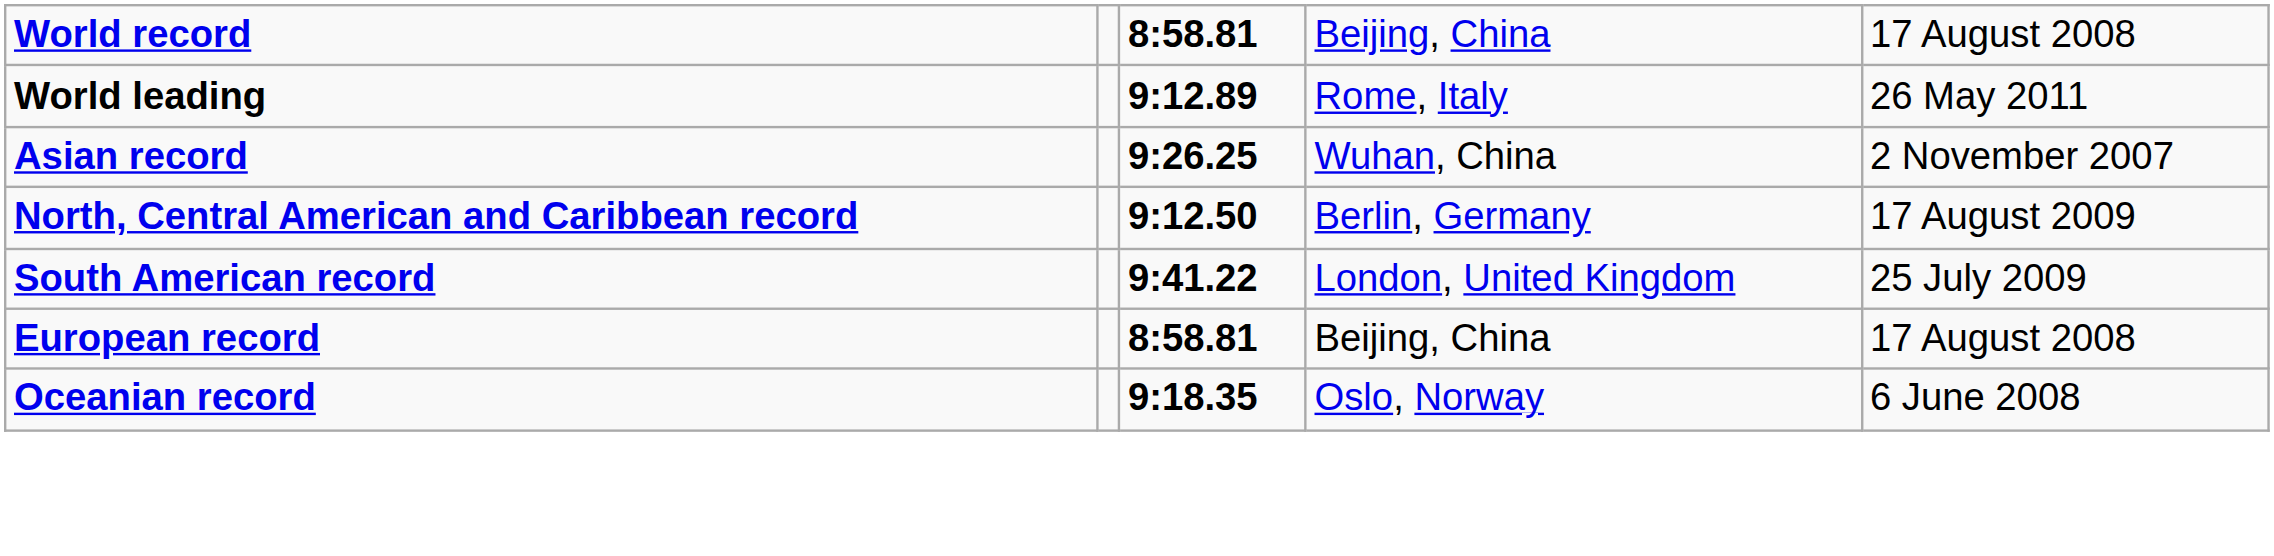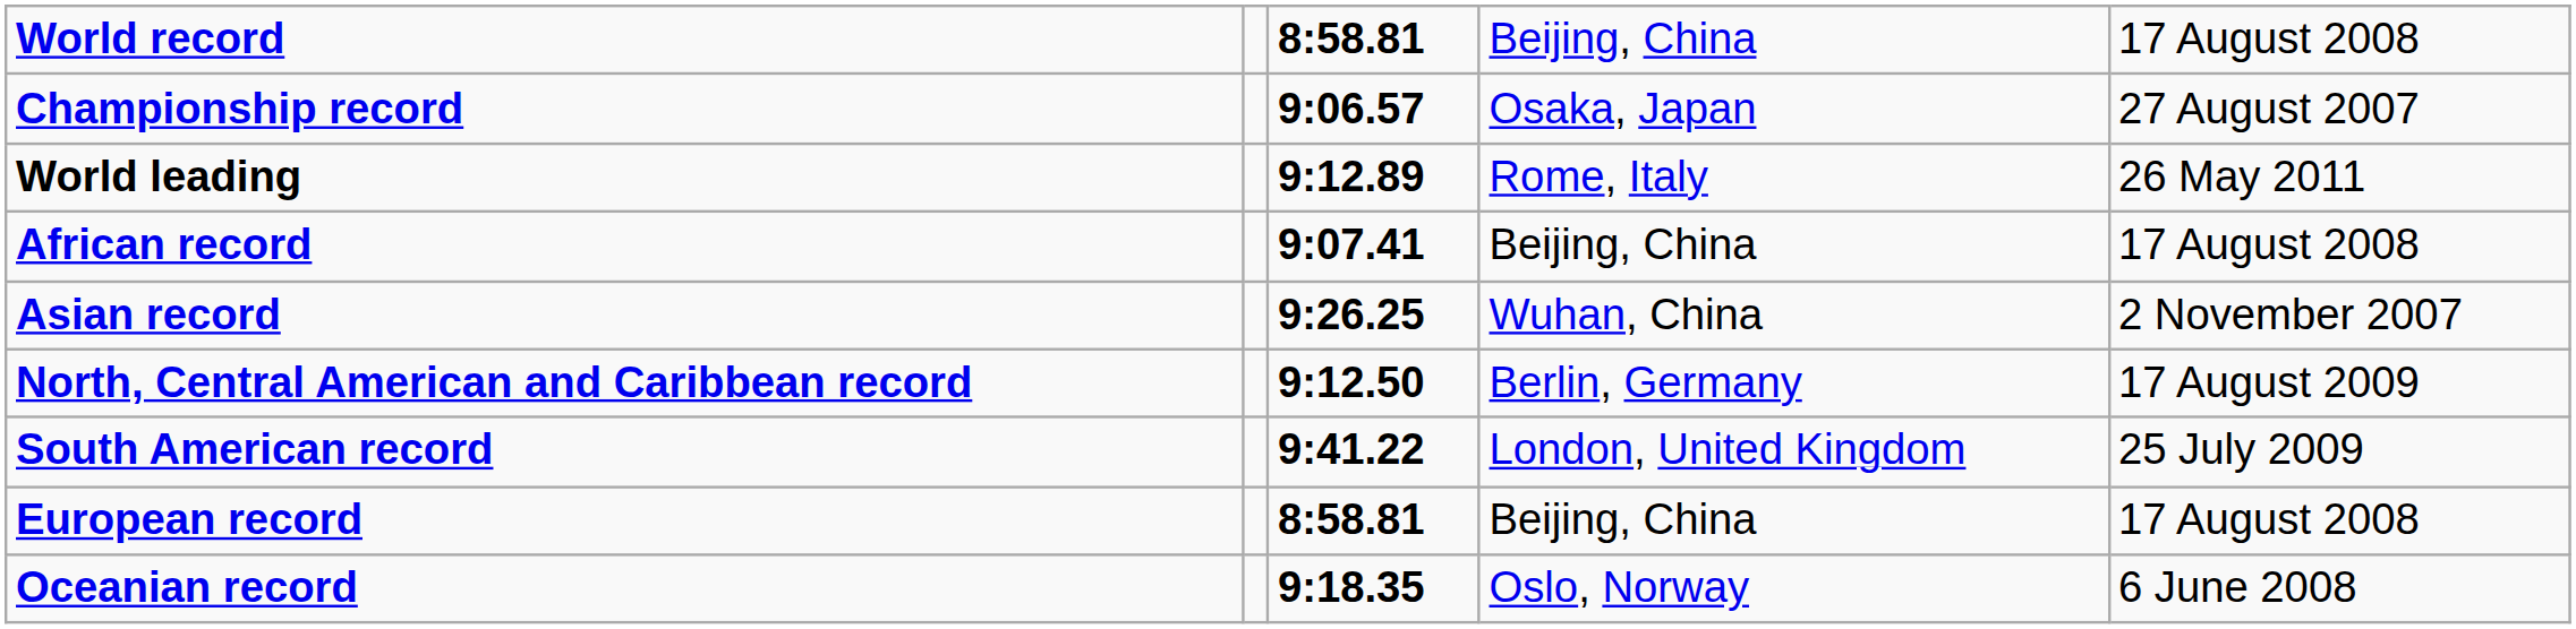 <table class="wikitable" width=75%>
 <tr>
 <td><strong><a href='#'>World record</a></strong></td>
 <td></td>
 <td><strong>8:58.81</strong></td>
 <td><a href='#'>Beijing</a>, <a href='#'>China</a></td>
 <td>17 August 2008</td>
 </tr>
 <tr>
+<td><strong><a href='#'>Championship record</a></strong></td>
+<td></td>
+<td><strong>9:06.57</strong></td>
+<td><a href='#'>Osaka</a>, <a href='#'>Japan</a></td>
+<td>27 August 2007</td>
+</tr>
+<tr>
 <td><strong>World leading</strong></td>
 <td></td>
 <td><strong>9:12.89</strong></td>
 <td><a href='#'>Rome</a>, <a href='#'>Italy</a></td>
 <td>26 May 2011</td>
+</tr>
+<tr>
+<td><strong><a href='#'>African record</a></strong></td>
+<td></td>
+<td><strong>9:07.41</strong></td>
+<td>Beijing, China</td>
+<td>17 August 2008</td>
 </tr>
 <tr>
 <td><strong><a href='#'>Asian record</a></strong></td>
 <td></td>
 <td><strong>9:26.25</strong></td>
 <td><a href='#'>Wuhan</a>, China</td>
 <td>2 November 2007</td>
 </tr>
 <tr>
 <td><strong><a href='#'>North, Central American and Caribbean record</a></strong></td>
 <td></td>
 <td><strong>9:12.50</strong></td>
 <td><a href='#'>Berlin</a>, <a href='#'>Germany</a></td>
 <td>17 August 2009</td>
 </tr>
 <tr>
 <td><strong><a href='#'>South American record</a></strong></td>
 <td></td>
 <td><strong>9:41.22</strong></td>
 <td><a href='#'>London</a>, <a href='#'>United Kingdom</a></td>
 <td>25 July 2009</td>
 </tr>
 <tr>
 <td><strong><a href='#'>European record</a></strong></td>
 <td></td>
 <td><strong>8:58.81</strong></td>
 <td>Beijing, China</td>
 <td>17 August 2008</td>
 </tr>
 <tr>
 <td><strong><a href='#'>Oceanian record</a></strong></td>
 <td></td>
 <td><strong>9:18.35</strong></td>
 <td><a href='#'>Oslo</a>, <a href='#'>Norway</a></td>
 <td>6 June 2008</td>
 </tr>
 </table>
